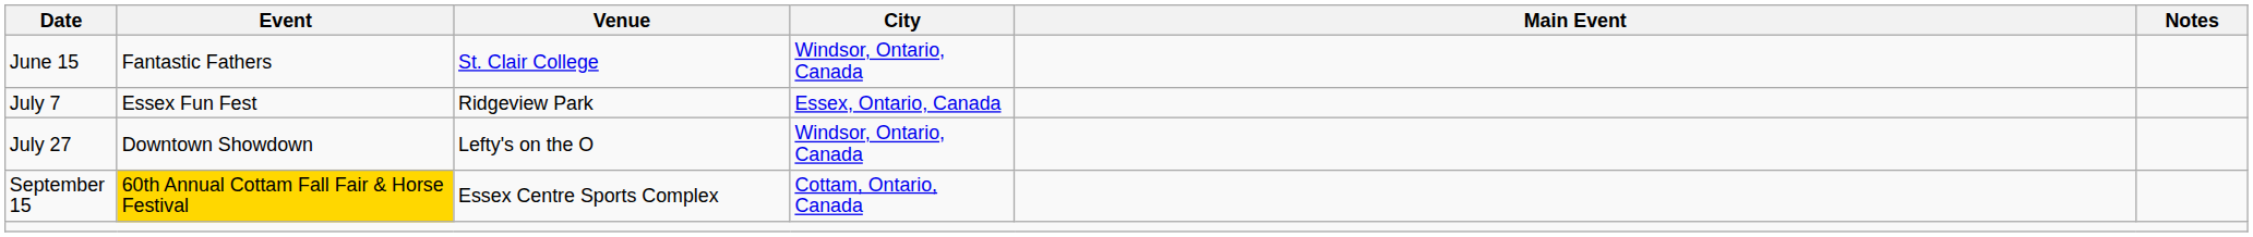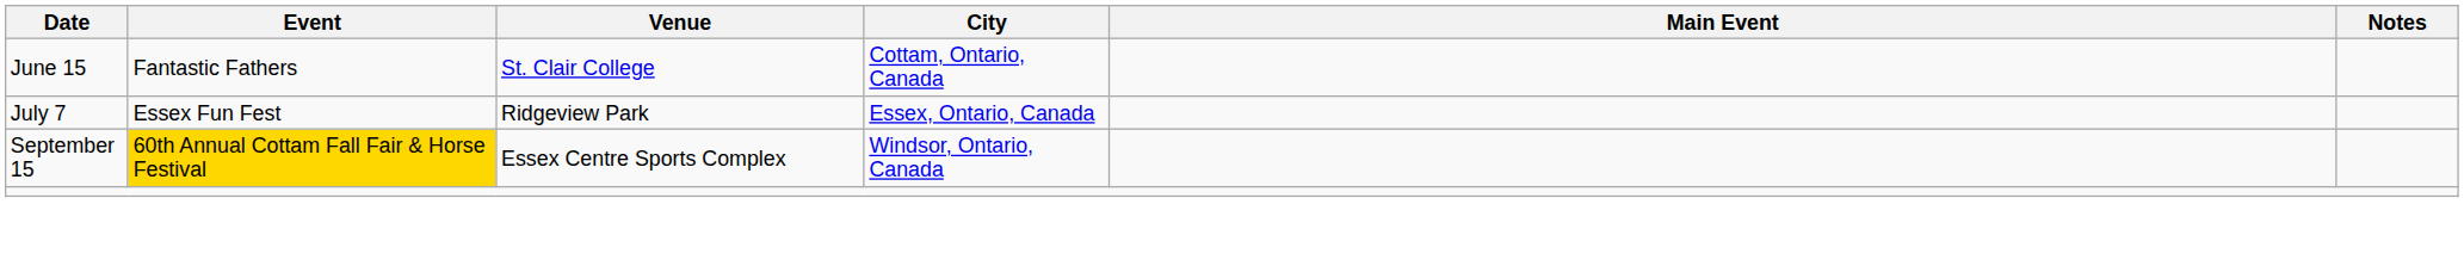 <table class="sortable wikitable succession-box" style="font-size:85%;">
 <tr>
 <th scope="col" style="width:5%;">Date</th>
 <th scope="col" style="width:15%;">Event</th>
 <th scope="col" style="width:15%;">Venue</th>
 <th scope="col" style="width:10%;">City</th>
 <th scope="col" style="width:50%;">Main Event</th>
 <th scope="col" style="width:10%;">Notes</th>
 </tr>
 <tr>
 <td>June 15</td>
 <td>Fantastic Fathers</td>
 <td><a href='#'>St. Clair College</a></td>
-<td><a href='#'>Windsor, Ontario, Canada</a></td>
+<td><a href='#'>Cottam, Ontario, Canada</a></td>
 <td></td>
 <td></td>
 </tr>
 <tr>
 <td>July 7</td>
 <td>Essex Fun Fest</td>
 <td>Ridgeview Park</td>
 <td><a href='#'>Essex, Ontario, Canada</a></td>
 <td></td>
 <td></td>
 </tr>
 <tr>
-<td>July 27</td>
-<td>Downtown Showdown</td>
-<td>Lefty's on the O</td>
-<td><a href='#'>Windsor, Ontario, Canada</a></td>
-<td></td>
-<td></td>
-</tr>
-<tr>
 <td>September 15</td>
 <td style="background: gold;">60th Annual Cottam Fall Fair & Horse Festival</td>
 <td>Essex Centre Sports Complex</td>
-<td><a href='#'>Cottam, Ontario, Canada</a></td>
+<td><a href='#'>Windsor, Ontario, Canada</a></td>
 <td></td>
 <td></td>
 </tr>
 <tr>
 <td colspan="6"></td>
 </tr>
 </table>
